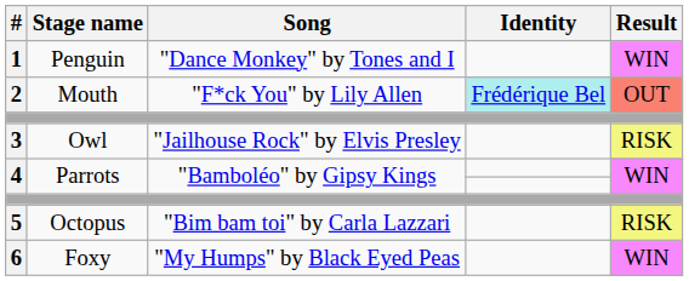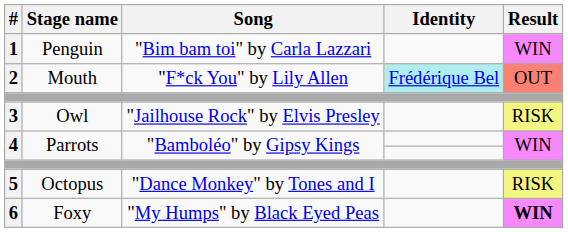 <table class="wikitable plainrowheaders" style="text-align: center;">
 <tr>
 <th>#</th>
 <th>Stage name</th>
 <th>Song</th>
 <th>Identity</th>
 <th>Result</th>
 </tr>
 <tr>
 <th>1</th>
 <td>Penguin</td>
-<td>"<a href='#'>Dance Monkey</a>" by <a href='#'>Tones and I</a></td>
+<td>"<a href='#'>Bim bam toi</a>" by <a href='#'>Carla Lazzari</a></td>
 <td></td>
 <td bgcolor=#F888FD>WIN</td>
 </tr>
 <tr>
 <th>2</th>
 <td>Mouth</td>
 <td>"<a href='#'>F*ck You</a>" by <a href='#'>Lily Allen</a></td>
 <td style="background: paleturquoise;"><a href='#'>Frédérique Bel</a></td>
 <td bgcolor="salmon">OUT</td>
 </tr>
 <tr>
 <td colspan="5" style="background:darkgray"></td>
 </tr>
 <tr>
 <th>3</th>
 <td>Owl</td>
 <td>"<a href='#'>Jailhouse Rock</a>" by <a href='#'>Elvis Presley</a></td>
 <td></td>
 <td bgcolor="#F3F781">RISK</td>
 </tr>
 <tr>
 <th rowspan="2">4</th>
 <td rowspan="2">Parrots</td>
 <td rowspan="2">"<a href='#'>Bamboléo</a>" by <a href='#'>Gipsy Kings</a></td>
 <td></td>
 <td rowspan="2" bgcolor=#F888FD>WIN</td>
 </tr>
 <tr>
 <td></td>
 </tr>
 <tr>
 <td colspan="5" style="background:darkgray"></td>
 </tr>
 <tr>
 <th>5</th>
 <td>Octopus</td>
-<td>"<a href='#'>Bim bam toi</a>" by <a href='#'>Carla Lazzari</a></td>
+<td>"<a href='#'>Dance Monkey</a>" by <a href='#'>Tones and I</a></td>
 <td></td>
 <td bgcolor="#F3F781">RISK</td>
 </tr>
 <tr>
 <th>6</th>
 <td>Foxy</td>
 <td>"<a href='#'>My Humps</a>" by <a href='#'>Black Eyed Peas</a></td>
 <td></td>
-<td bgcolor=#F888FD>WIN</td>
+<td bgcolor=#F888FD><strong>WIN</strong></td>
 </tr>
 </table>
